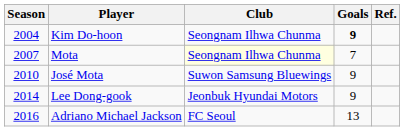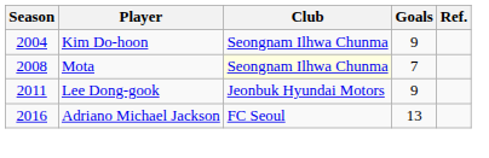 <table class="wikitable">
 <tr>
 <th>Season</th>
 <th>Player</th>
 <th>Club</th>
 <th>Goals</th>
 <th>Ref.</th>
 </tr>
 <tr>
 <td align="center"><a href='#'>2004</a></td>
 <td> <a href='#'>Kim Do-hoon</a></td>
 <td><a href='#'>Seongnam Ilhwa Chunma</a></td>
-<td align="center"><strong>9</strong></td>
+<td align="center">9</td>
 <td></td>
 </tr>
 <tr>
-<td align="center"><a href='#'>2007</a></td>
+<td align="center"><a href='#'>2008</a></td>
 <td> <a href='#'>Mota</a></td>
 <td style="background: lightyellow;"><a href='#'>Seongnam Ilhwa Chunma</a></td>
 <td align="center">7</td>
 <td></td>
 </tr>
 <tr>
-<td align="center"><a href='#'>2010</a></td>
-<td> <a href='#'>José Mota</a></td>
-<td><a href='#'>Suwon Samsung Bluewings</a></td>
-<td align="center">9</td>
-<td></td>
-</tr>
-<tr>
-<td align="center"><a href='#'>2014</a></td>
+<td align="center"><a href='#'>2011</a></td>
 <td> <a href='#'>Lee Dong-gook</a></td>
 <td><a href='#'>Jeonbuk Hyundai Motors</a></td>
 <td align="center">9</td>
 <td></td>
 </tr>
 <tr>
 <td align="center"><a href='#'>2016</a></td>
 <td> <a href='#'>Adriano Michael Jackson</a></td>
 <td><a href='#'>FC Seoul</a></td>
 <td align="center">13</td>
 <td></td>
 </tr>
 </table>
